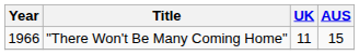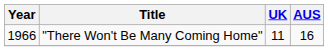 <table class="wikitable">
 <tr>
 <th>Year</th>
 <th>Title</th>
 <th><a href='#'>UK</a></th>
 <th><a href='#'>AUS</a></th>
 </tr>
 <tr>
 <td>1966</td>
 <td>"There Won't Be Many Coming Home"</td>
 <td align="center">11</td>
-<td align="center">15</td>
+<td align="center">16</td>
 </tr>
 <tr>
 </tr>
 </table>
